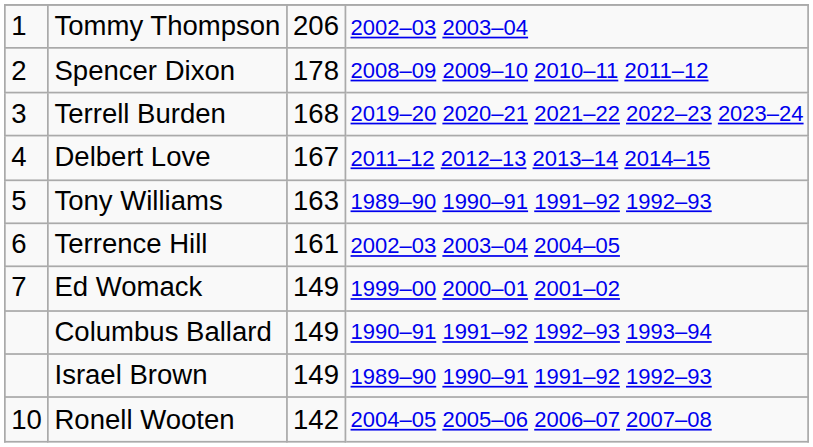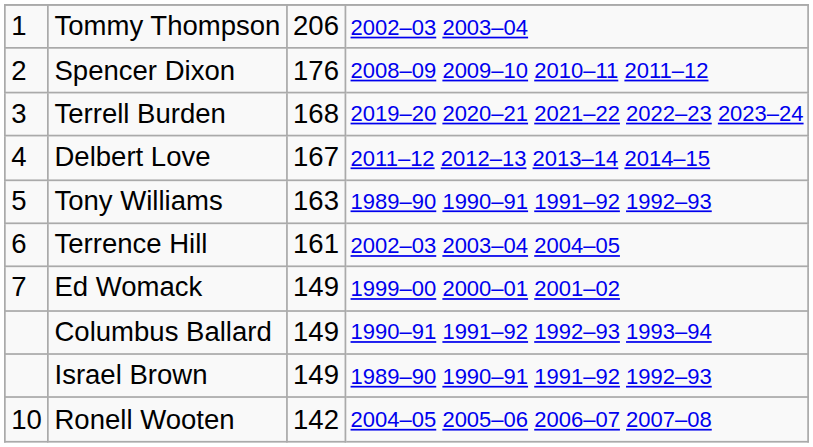 <table class="wikitable">
 <tr>
 </tr>
 <tr>
 <td>1</td>
 <td>Tommy Thompson</td>
 <td>206</td>
 <td style="font-size:80%;"><a href='#'>2002–03</a> <a href='#'>2003–04</a></td>
 </tr>
 <tr>
 <td>2</td>
 <td>Spencer Dixon</td>
-<td>178</td>
+<td>176</td>
 <td style="font-size:80%;"><a href='#'>2008–09</a> <a href='#'>2009–10</a> <a href='#'>2010–11</a> <a href='#'>2011–12</a></td>
 </tr>
 <tr>
 <td>3</td>
 <td>Terrell Burden</td>
 <td>168</td>
 <td style="font-size:80%;"><a href='#'>2019–20</a> <a href='#'>2020–21</a> <a href='#'>2021–22</a> <a href='#'>2022–23</a> <a href='#'>2023–24</a></td>
 </tr>
 <tr>
 <td>4</td>
 <td>Delbert Love</td>
 <td>167</td>
 <td style="font-size:80%;"><a href='#'>2011–12</a> <a href='#'>2012–13</a> <a href='#'>2013–14</a> <a href='#'>2014–15</a></td>
 </tr>
 <tr>
 <td>5</td>
 <td>Tony Williams</td>
 <td>163</td>
 <td style="font-size:80%;"><a href='#'>1989–90</a> <a href='#'>1990–91</a> <a href='#'>1991–92</a> <a href='#'>1992–93</a></td>
 </tr>
 <tr>
 <td>6</td>
 <td>Terrence Hill</td>
 <td>161</td>
 <td style="font-size:80%;"><a href='#'>2002–03</a> <a href='#'>2003–04</a> <a href='#'>2004–05</a></td>
 </tr>
 <tr>
 <td>7</td>
 <td>Ed Womack</td>
 <td>149</td>
 <td style="font-size:80%;"><a href='#'>1999–00</a> <a href='#'>2000–01</a> <a href='#'>2001–02</a></td>
 </tr>
 <tr>
 <td></td>
 <td>Columbus Ballard</td>
 <td>149</td>
 <td style="font-size:80%;"><a href='#'>1990–91</a> <a href='#'>1991–92</a> <a href='#'>1992–93</a> <a href='#'>1993–94</a></td>
 </tr>
 <tr>
 <td></td>
 <td>Israel Brown</td>
 <td>149</td>
 <td style="font-size:80%;"><a href='#'>1989–90</a> <a href='#'>1990–91</a> <a href='#'>1991–92</a> <a href='#'>1992–93</a></td>
 </tr>
 <tr>
 <td>10</td>
 <td>Ronell Wooten</td>
 <td>142</td>
 <td style="font-size:80%;"><a href='#'>2004–05</a> <a href='#'>2005–06</a> <a href='#'>2006–07</a> <a href='#'>2007–08</a></td>
 </tr>
 </table>
